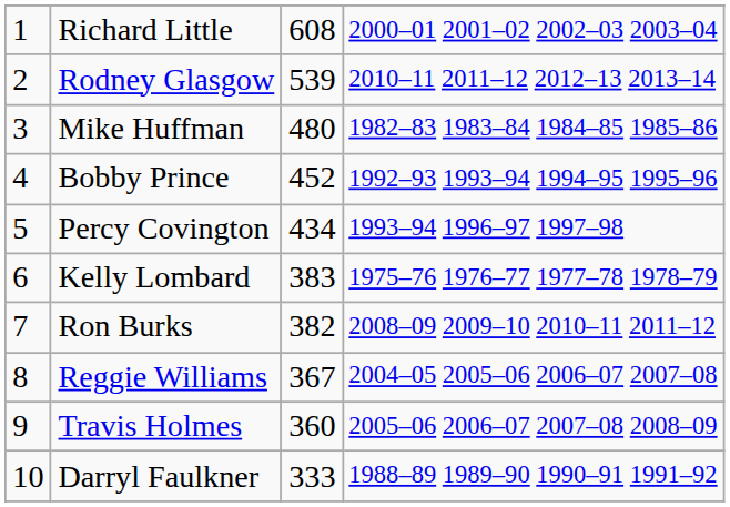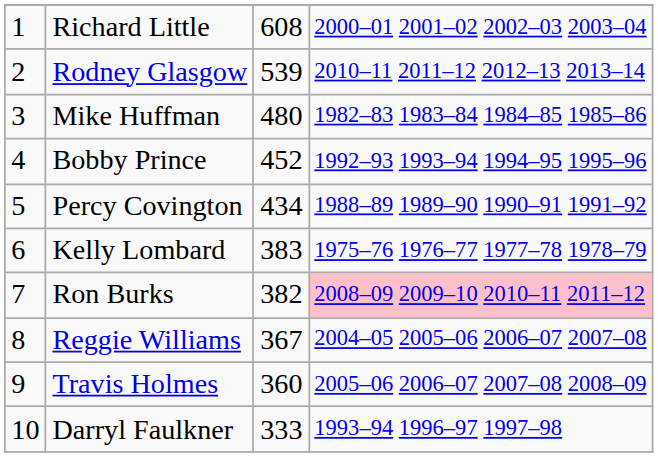 <table class="wikitable">
 <tr>
 </tr>
 <tr>
 <td>1</td>
 <td>Richard Little</td>
 <td>608</td>
 <td style="font-size:80%;"><a href='#'>2000–01</a> <a href='#'>2001–02</a> <a href='#'>2002–03</a> <a href='#'>2003–04</a></td>
 </tr>
 <tr>
 <td>2</td>
 <td><a href='#'>Rodney Glasgow</a></td>
 <td>539</td>
 <td style="font-size:80%;"><a href='#'>2010–11</a> <a href='#'>2011–12</a> <a href='#'>2012–13</a> <a href='#'>2013–14</a></td>
 </tr>
 <tr>
 <td>3</td>
 <td>Mike Huffman</td>
 <td>480</td>
 <td style="font-size:80%;"><a href='#'>1982–83</a> <a href='#'>1983–84</a> <a href='#'>1984–85</a> <a href='#'>1985–86</a></td>
 </tr>
 <tr>
 <td>4</td>
 <td>Bobby Prince</td>
 <td>452</td>
 <td style="font-size:80%;"><a href='#'>1992–93</a> <a href='#'>1993–94</a> <a href='#'>1994–95</a> <a href='#'>1995–96</a></td>
 </tr>
 <tr>
 <td>5</td>
 <td>Percy Covington</td>
 <td>434</td>
-<td style="font-size:80%;"><a href='#'>1993–94</a> <a href='#'>1996–97</a> <a href='#'>1997–98</a></td>
+<td style="font-size:80%;"><a href='#'>1988–89</a> <a href='#'>1989–90</a> <a href='#'>1990–91</a> <a href='#'>1991–92</a></td>
 </tr>
 <tr>
 <td>6</td>
 <td>Kelly Lombard</td>
 <td>383</td>
 <td style="font-size:80%;"><a href='#'>1975–76</a> <a href='#'>1976–77</a> <a href='#'>1977–78</a> <a href='#'>1978–79</a></td>
 </tr>
 <tr>
 <td>7</td>
 <td>Ron Burks</td>
 <td>382</td>
-<td style="font-size:80%;"><a href='#'>2008–09</a> <a href='#'>2009–10</a> <a href='#'>2010–11</a> <a href='#'>2011–12</a></td>
+<td style="background: pink; font-size:80%;"><a href='#'>2008–09</a> <a href='#'>2009–10</a> <a href='#'>2010–11</a> <a href='#'>2011–12</a></td>
 </tr>
 <tr>
 <td>8</td>
 <td><a href='#'>Reggie Williams</a></td>
 <td>367</td>
 <td style="font-size:80%;"><a href='#'>2004–05</a> <a href='#'>2005–06</a> <a href='#'>2006–07</a> <a href='#'>2007–08</a></td>
 </tr>
 <tr>
 <td>9</td>
 <td><a href='#'>Travis Holmes</a></td>
 <td>360</td>
 <td style="font-size:80%;"><a href='#'>2005–06</a> <a href='#'>2006–07</a> <a href='#'>2007–08</a> <a href='#'>2008–09</a></td>
 </tr>
 <tr>
 <td>10</td>
 <td>Darryl Faulkner</td>
 <td>333</td>
-<td style="font-size:80%;"><a href='#'>1988–89</a> <a href='#'>1989–90</a> <a href='#'>1990–91</a> <a href='#'>1991–92</a></td>
+<td style="font-size:80%;"><a href='#'>1993–94</a> <a href='#'>1996–97</a> <a href='#'>1997–98</a></td>
 </tr>
 </table>
